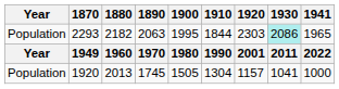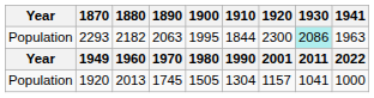 <table class="wikitable">
 <tr>
 <th>Year</th>
 <th>1870</th>
 <th>1880</th>
 <th>1890</th>
 <th>1900</th>
 <th>1910</th>
 <th>1920</th>
 <th>1930</th>
 <th>1941</th>
 </tr>
 <tr>
 <td>Population</td>
 <td>2293</td>
 <td>2182</td>
 <td>2063</td>
 <td>1995</td>
 <td>1844</td>
-<td>2303</td>
+<td>2300</td>
 <td style="background: paleturquoise;">2086</td>
-<td>1965</td>
+<td>1963</td>
 </tr>
 <tr>
 <th>Year</th>
 <th>1949</th>
 <th>1960</th>
 <th>1970</th>
 <th>1980</th>
 <th>1990</th>
 <th>2001</th>
 <th>2011</th>
 <th>2022</th>
 </tr>
 <tr>
 <td>Population</td>
 <td>1920</td>
 <td>2013</td>
 <td>1745</td>
 <td>1505</td>
 <td>1304</td>
 <td>1157</td>
 <td>1041</td>
 <td>1000</td>
 </tr>
 </table>
